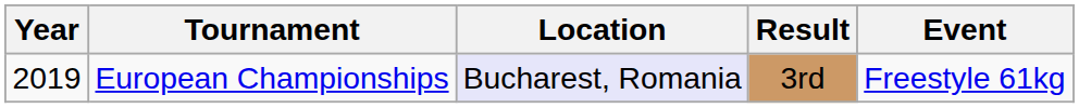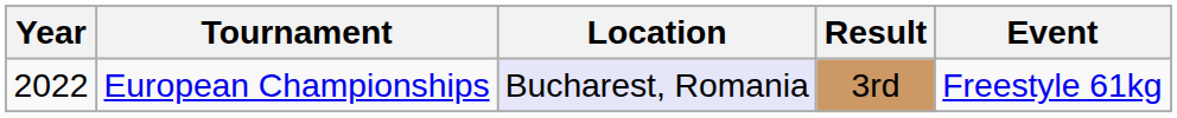 <table class="wikitable" style="font-size:95%;">
 <tr>
 <th>Year</th>
 <th>Tournament</th>
 <th>Location</th>
 <th>Result</th>
 <th>Event</th>
 </tr>
 <tr>
-<td>2019</td>
+<td>2022</td>
 <td><a href='#'>European Championships</a></td>
 <td style="background: lavender;">Bucharest, Romania</td>
 <td align="center" bgcolor="cc9966">3rd</td>
 <td><a href='#'>Freestyle 61kg</a></td>
 </tr>
 </table>
